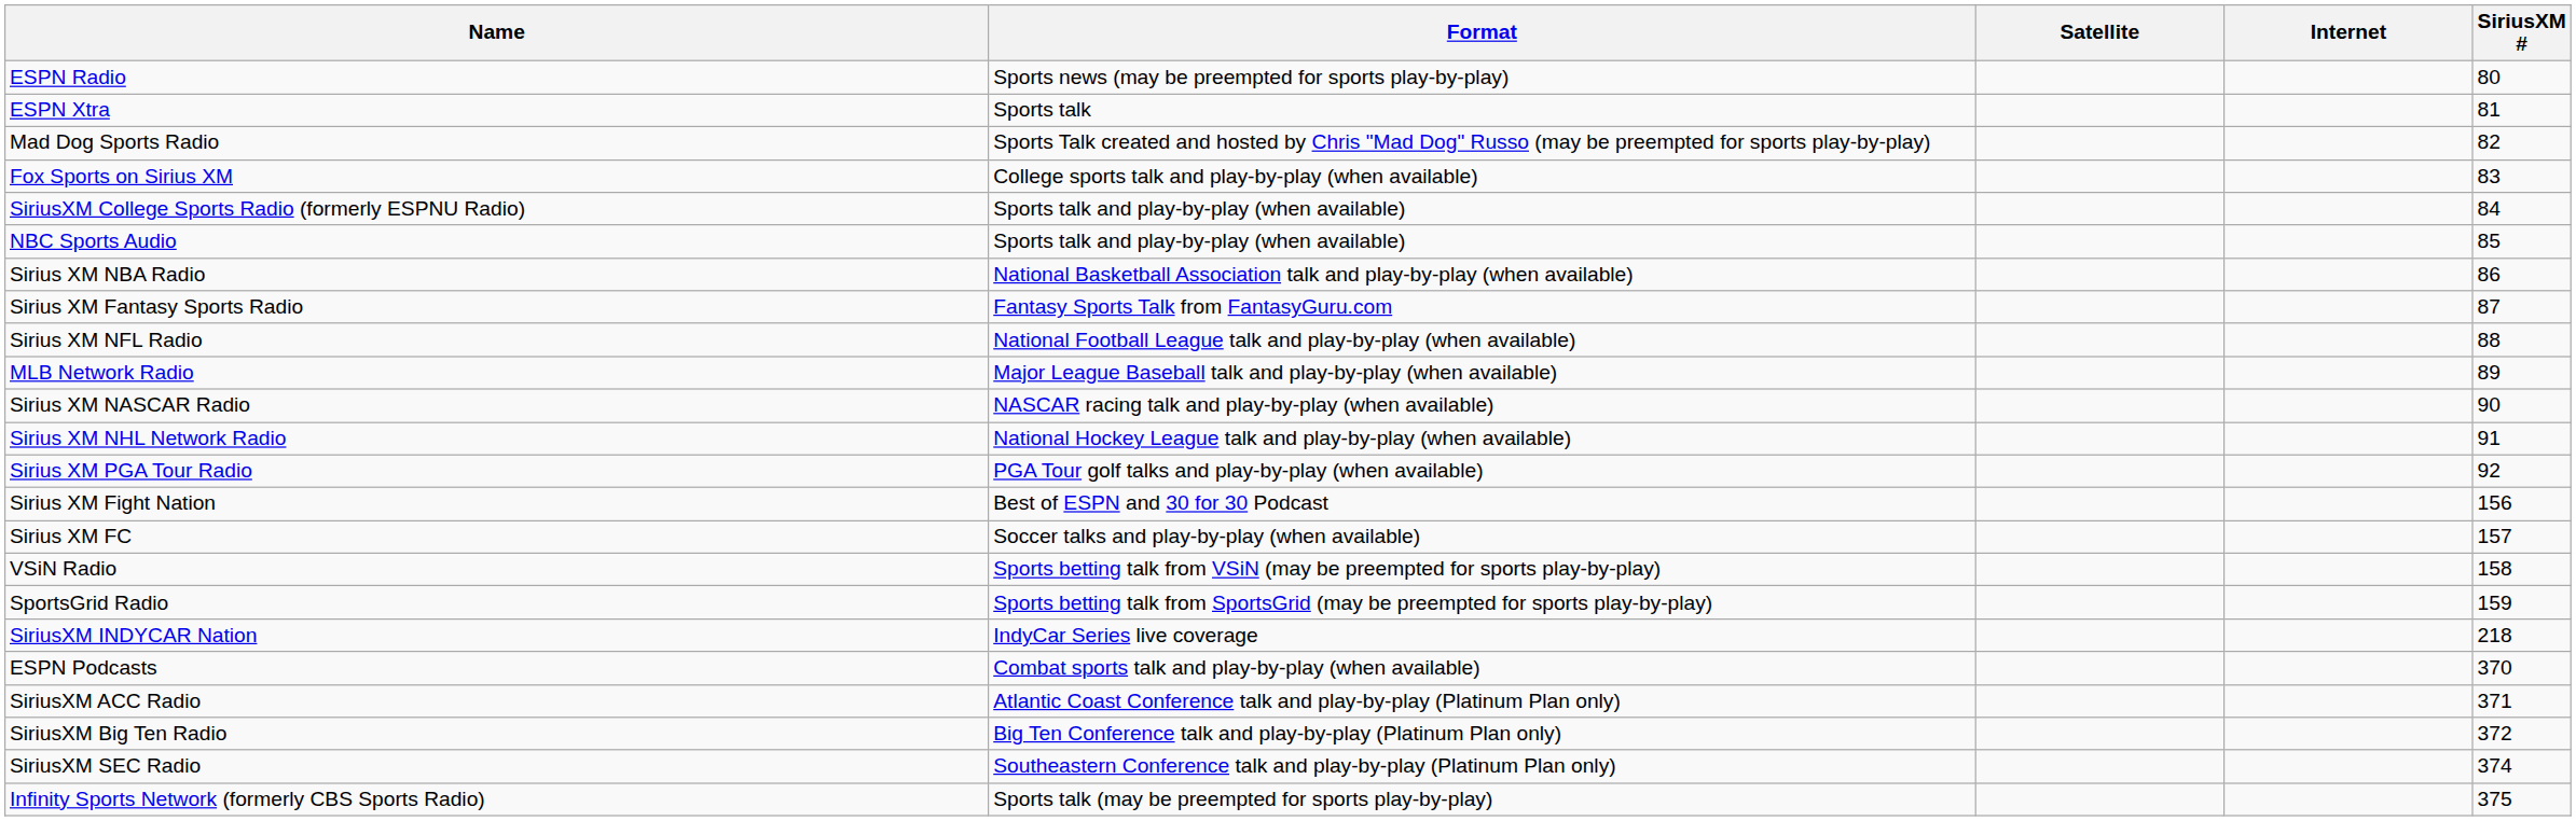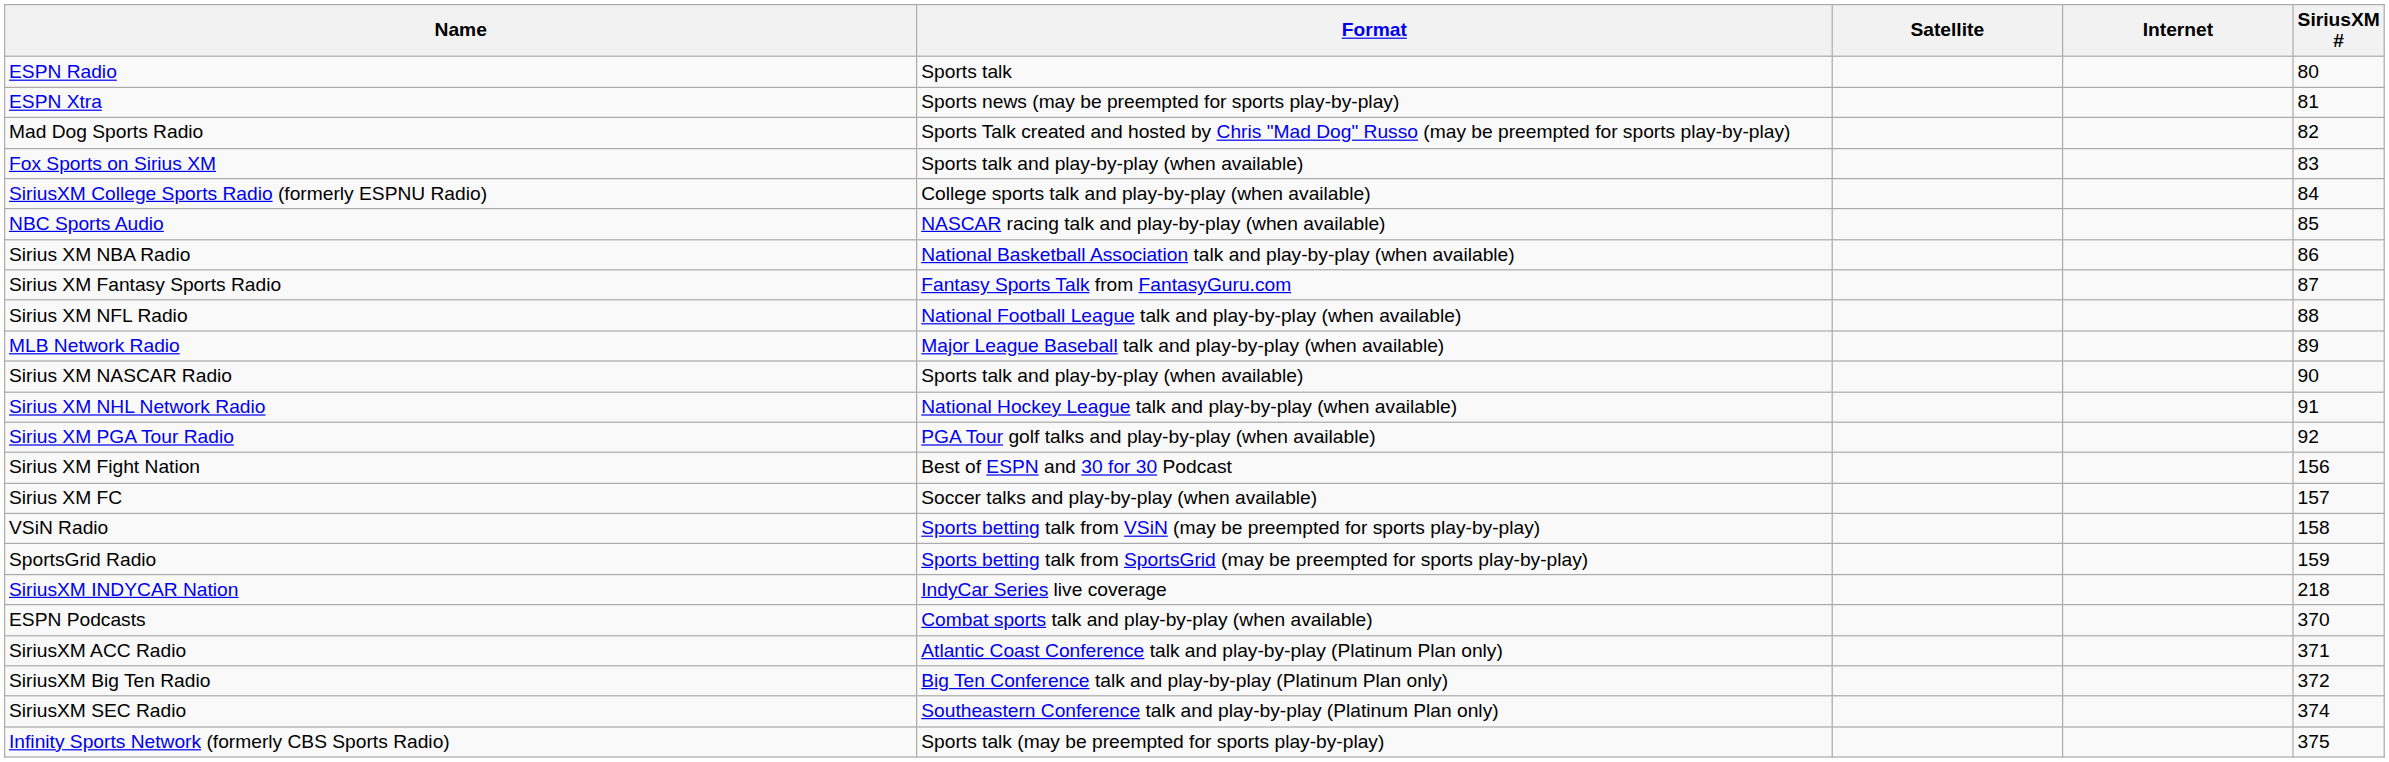 <table class="wikitable sortable" style="width:100%;">
 <tr>
 <th width="40%">Name</th>
 <th width="40%"><a href='#'>Format</a></th>
 <th width="10%">Satellite</th>
 <th width="10%">Internet</th>
 <th width="10%">SiriusXM #</th>
 </tr>
 <tr>
 <td><a href='#'>ESPN Radio</a></td>
-<td>Sports news (may be preempted for sports play-by-play)</td>
+<td>Sports talk</td>
 <td></td>
 <td></td>
 <td>80</td>
 </tr>
 <tr>
 <td><a href='#'>ESPN Xtra</a></td>
-<td>Sports talk</td>
+<td>Sports news (may be preempted for sports play-by-play)</td>
 <td></td>
 <td></td>
 <td>81</td>
 </tr>
 <tr>
 <td>Mad Dog Sports Radio</td>
 <td>Sports Talk created and hosted by <a href='#'>Chris "Mad Dog" Russo</a> (may be preempted for sports play-by-play)</td>
 <td></td>
 <td></td>
 <td>82</td>
 </tr>
 <tr>
 <td><a href='#'>Fox Sports on Sirius XM</a></td>
-<td>College sports talk and play-by-play (when available)</td>
+<td>Sports talk and play-by-play (when available)</td>
 <td></td>
 <td></td>
 <td>83</td>
 </tr>
 <tr>
 <td><a href='#'>SiriusXM College Sports Radio</a> (formerly ESPNU Radio)</td>
-<td>Sports talk and play-by-play (when available)</td>
+<td>College sports talk and play-by-play (when available)</td>
 <td></td>
 <td></td>
 <td>84</td>
 </tr>
 <tr>
 <td><a href='#'>NBC Sports Audio</a></td>
-<td>Sports talk and play-by-play (when available)</td>
+<td><a href='#'>NASCAR</a> racing talk and play-by-play (when available)</td>
 <td></td>
 <td></td>
 <td>85</td>
 </tr>
 <tr>
 <td>Sirius XM NBA Radio</td>
 <td><a href='#'>National Basketball Association</a> talk and play-by-play (when available)</td>
 <td></td>
 <td></td>
 <td>86</td>
 </tr>
 <tr>
 <td>Sirius XM Fantasy Sports Radio</td>
 <td><a href='#'>Fantasy Sports Talk</a> from <a href='#'>FantasyGuru.com</a></td>
 <td></td>
 <td></td>
 <td>87</td>
 </tr>
 <tr>
 <td>Sirius XM NFL Radio</td>
 <td><a href='#'>National Football League</a> talk and play-by-play (when available)</td>
 <td></td>
 <td></td>
 <td>88</td>
 </tr>
 <tr>
 <td><a href='#'>MLB Network Radio</a></td>
 <td><a href='#'>Major League Baseball</a> talk and play-by-play (when available)</td>
 <td></td>
 <td></td>
 <td>89</td>
 </tr>
 <tr>
 <td>Sirius XM NASCAR Radio</td>
-<td><a href='#'>NASCAR</a> racing talk and play-by-play (when available)</td>
+<td>Sports talk and play-by-play (when available)</td>
 <td></td>
 <td></td>
 <td>90</td>
 </tr>
 <tr>
 <td><a href='#'>Sirius XM NHL Network Radio</a></td>
 <td><a href='#'>National Hockey League</a> talk and play-by-play (when available)</td>
 <td></td>
 <td></td>
 <td>91</td>
 </tr>
 <tr>
 <td><a href='#'>Sirius XM PGA Tour Radio</a></td>
 <td><a href='#'>PGA Tour</a> golf talks and play-by-play (when available)</td>
 <td></td>
 <td></td>
 <td>92</td>
 </tr>
 <tr>
 <td>Sirius XM Fight Nation</td>
 <td>Best of <a href='#'>ESPN</a> and <a href='#'>30 for 30</a> Podcast</td>
 <td></td>
 <td></td>
 <td>156</td>
 </tr>
 <tr>
 <td>Sirius XM FC</td>
 <td>Soccer talks and play-by-play (when available)</td>
 <td></td>
 <td></td>
 <td>157</td>
 </tr>
 <tr>
 <td>VSiN Radio</td>
 <td><a href='#'>Sports betting</a> talk from <a href='#'>VSiN</a> (may be preempted for sports play-by-play)</td>
 <td></td>
 <td></td>
 <td>158</td>
 </tr>
 <tr>
 <td>SportsGrid Radio</td>
 <td><a href='#'>Sports betting</a> talk from <a href='#'>SportsGrid</a> (may be preempted for sports play-by-play)</td>
 <td></td>
 <td></td>
 <td>159</td>
 </tr>
 <tr>
 <td><a href='#'>SiriusXM INDYCAR Nation</a></td>
 <td><a href='#'>IndyCar Series</a> live coverage</td>
 <td></td>
 <td></td>
 <td>218</td>
 </tr>
 <tr>
 <td>ESPN Podcasts</td>
 <td><a href='#'>Combat sports</a> talk and play-by-play (when available)</td>
 <td></td>
 <td></td>
 <td>370</td>
 </tr>
 <tr>
 <td>SiriusXM ACC Radio</td>
 <td><a href='#'>Atlantic Coast Conference</a> talk and play-by-play (Platinum Plan only)</td>
 <td></td>
 <td></td>
 <td>371</td>
 </tr>
 <tr>
 <td>SiriusXM Big Ten Radio</td>
 <td><a href='#'>Big Ten Conference</a> talk and play-by-play (Platinum Plan only)</td>
 <td></td>
 <td></td>
 <td>372</td>
 </tr>
 <tr>
 <td>SiriusXM SEC Radio</td>
 <td><a href='#'>Southeastern Conference</a> talk and play-by-play (Platinum Plan only)</td>
 <td></td>
 <td></td>
 <td>374</td>
 </tr>
 <tr>
 <td><a href='#'>Infinity Sports Network</a> (formerly CBS Sports Radio)</td>
 <td>Sports talk (may be preempted for sports play-by-play)</td>
 <td></td>
 <td></td>
 <td>375</td>
 </tr>
 </table>
